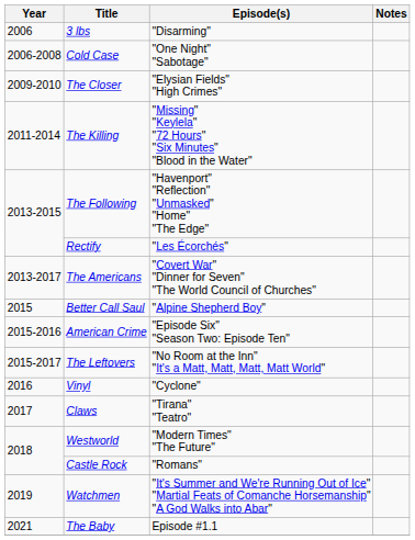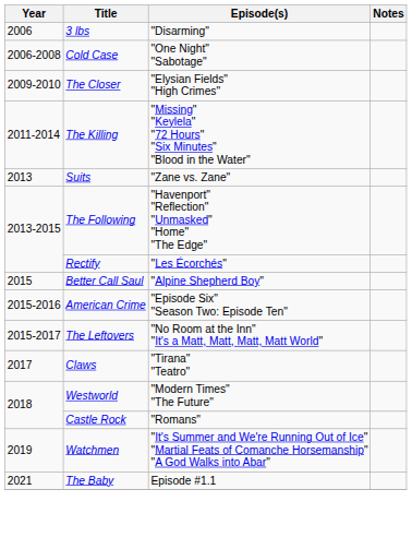 <table class="wikitable">
 <tr>
 <th>Year</th>
 <th>Title</th>
 <th>Episode(s)</th>
 <th>Notes</th>
 </tr>
 <tr>
 <td>2006</td>
 <td><em><a href='#'>3 lbs</a></em></td>
 <td>"Disarming"</td>
 <td></td>
 </tr>
 <tr>
 <td>2006-2008</td>
 <td><em><a href='#'>Cold Case</a></em></td>
 <td>"One Night"<br>"Sabotage"</td>
 <td></td>
 </tr>
 <tr>
 <td>2009-2010</td>
 <td><em><a href='#'>The Closer</a></em></td>
 <td>"Elysian Fields"<br>"High Crimes"</td>
 <td></td>
 </tr>
 <tr>
 <td>2011-2014</td>
 <td><em><a href='#'>The Killing</a></em></td>
 <td>"<a href='#'>Missing</a>"<br>"<a href='#'>Keylela</a>"<br>"<a href='#'>72 Hours</a>"<br>"<a href='#'>Six Minutes</a>"<br>"Blood in the Water"</td>
 <td></td>
 </tr>
 <tr>
+<td>2013</td>
+<td><em><a href='#'>Suits</a></em></td>
+<td>"Zane vs. Zane"</td>
+<td></td>
+</tr>
+<tr>
 <td rowspan=2>2013-2015</td>
 <td><em><a href='#'>The Following</a></em></td>
 <td>"Havenport"<br>"Reflection"<br>"<a href='#'>Unmasked</a>"<br>"Home"<br>"The Edge"</td>
 <td></td>
 </tr>
 <tr>
 <td><em><a href='#'>Rectify</a></em></td>
 <td>"<a href='#'>Les Écorchés</a>"</td>
-<td></td>
-</tr>
-<tr>
-<td>2013-2017</td>
-<td><em><a href='#'>The Americans</a></em></td>
-<td>"<a href='#'>Covert War</a>"<br>"Dinner for Seven"<br>"The World Council of Churches"</td>
 <td></td>
 </tr>
 <tr>
 <td>2015</td>
 <td><em><a href='#'>Better Call Saul</a></em></td>
 <td>"<a href='#'>Alpine Shepherd Boy</a>"</td>
 <td></td>
 </tr>
 <tr>
 <td>2015-2016</td>
 <td><em><a href='#'>American Crime</a></em></td>
 <td>"Episode Six"<br>"Season Two: Episode Ten"</td>
 <td></td>
 </tr>
 <tr>
 <td>2015-2017</td>
 <td><em><a href='#'>The Leftovers</a></em></td>
 <td>"No Room at the Inn"<br>"<a href='#'>It's a Matt, Matt, Matt, Matt World</a>"</td>
-<td></td>
-</tr>
-<tr>
-<td>2016</td>
-<td><em><a href='#'>Vinyl</a></em></td>
-<td>"Cyclone"</td>
 <td></td>
 </tr>
 <tr>
 <td>2017</td>
 <td><em><a href='#'>Claws</a></em></td>
 <td>"Tirana"<br>"Teatro"</td>
 <td></td>
 </tr>
 <tr>
 <td rowspan=2>2018</td>
 <td><em><a href='#'>Westworld</a></em></td>
 <td>"Modern Times"<br>"The Future"</td>
 <td></td>
 </tr>
 <tr>
 <td><em><a href='#'>Castle Rock</a></em></td>
 <td>"Romans"</td>
 <td></td>
 </tr>
 <tr>
 <td>2019</td>
 <td><em><a href='#'>Watchmen</a></em></td>
 <td>"<a href='#'>It's Summer and We're Running Out of Ice</a>"<br>"<a href='#'>Martial Feats of Comanche Horsemanship</a>"<br>"<a href='#'>A God Walks into Abar</a>"</td>
 <td></td>
 </tr>
 <tr>
 <td>2021</td>
 <td><em><a href='#'>The Baby</a></em></td>
 <td>Episode #1.1</td>
 <td></td>
 </tr>
 <tr>
 </tr>
 </table>
